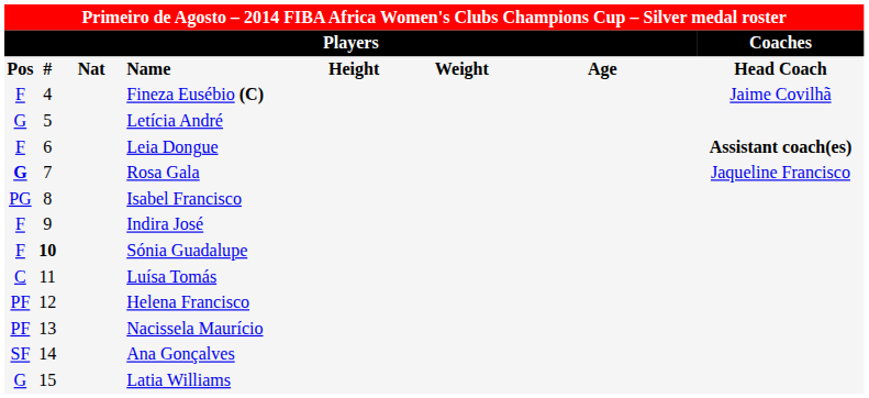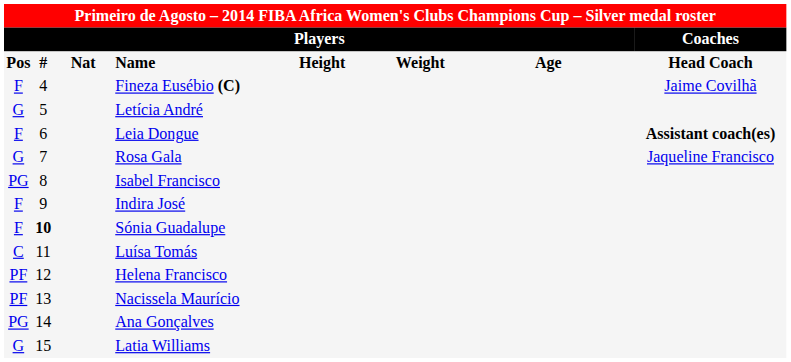 <table border=0 cellpadding=2 cellspacing=0  |- bgcolor=#f5f5f5 style="text-align:center; font-size:85%;" width=75%>
 <tr>
 <td colspan="8" style="background: red; color: white"><strong>Primeiro de Agosto – 2014 FIBA Africa Women's Clubs Champions Cup – Silver medal roster</strong></td>
 </tr>
 <tr>
 <td colspan="7" style="background: black; color: white"><strong>Players</strong></td>
 <td style="background: black; color: white"><strong>Coaches</strong></td>
 </tr>
 <tr style="background=#f5f5f5; color: black">
 <th width=5px>Pos</th>
 <th width=5px>#</th>
 <th width=50px>Nat</th>
 <th width=135px align=left>Name</th>
 <th width=100px>Height</th>
 <th width=70px>Weight</th>
 <th width=160px>Age</th>
 <th width=135px>Head Coach</th>
 </tr>
 <tr>
 <td><a href='#'>F</a></td>
 <td>4</td>
 <td></td>
 <td align=left><a href='#'>Fineza Eusébio</a> <strong>(C)</strong></td>
 <td><span></span></td>
 <td><span></span></td>
 <td><span></span></td>
 <td> <a href='#'>Jaime Covilhã</a></td>
 </tr>
 <tr>
 <td><a href='#'>G</a></td>
 <td>5</td>
 <td></td>
 <td align=left><a href='#'>Letícia André</a></td>
 <td><span></span></td>
 <td></td>
 <td><span></span></td>
 <td align=left></td>
 </tr>
 <tr>
 <td><a href='#'>F</a></td>
 <td>6</td>
 <td></td>
 <td align=left><a href='#'>Leia Dongue</a></td>
 <td><span></span></td>
 <td></td>
 <td><span></span></td>
 <td><strong>Assistant coach(es)</strong></td>
 </tr>
 <tr>
-<td><strong><a href='#'>G</a></strong></td>
+<td><a href='#'>G</a></td>
 <td>7</td>
 <td></td>
 <td align=left><a href='#'>Rosa Gala</a></td>
 <td><span></span></td>
 <td><span></span></td>
 <td><span></span></td>
 <td> <a href='#'>Jaqueline Francisco</a></td>
 </tr>
 <tr>
 <td><a href='#'>PG</a></td>
 <td>8</td>
 <td></td>
 <td align=left><a href='#'>Isabel Francisco</a></td>
 <td><span></span></td>
 <td><span></span></td>
 <td><span></span></td>
 </tr>
 <tr>
 <td><a href='#'>F</a></td>
 <td>9</td>
 <td></td>
 <td align=left><a href='#'>Indira José</a></td>
 <td><span></span></td>
 <td></td>
 <td><span></span></td>
 </tr>
 <tr>
 <td><a href='#'>F</a></td>
 <td><strong>10</strong></td>
 <td></td>
 <td align=left><a href='#'>Sónia Guadalupe</a></td>
 <td><span></span></td>
 <td><span></span></td>
 <td><span></span></td>
 </tr>
 <tr>
 <td><a href='#'>C</a></td>
 <td>11</td>
 <td></td>
 <td align=left><a href='#'>Luísa Tomás</a></td>
 <td><span></span></td>
 <td><span></span></td>
 <td><span></span></td>
 </tr>
 <tr>
 <td><a href='#'>PF</a></td>
 <td>12</td>
 <td></td>
 <td align=left><a href='#'>Helena Francisco</a></td>
 <td><span></span></td>
 <td></td>
 <td><span></span></td>
 </tr>
 <tr>
 <td><a href='#'>PF</a></td>
 <td>13</td>
 <td></td>
 <td align=left><a href='#'>Nacissela Maurício</a></td>
 <td><span></span></td>
 <td><span></span></td>
 <td><span></span></td>
 </tr>
 <tr>
-<td><a href='#'>SF</a></td>
+<td><a href='#'>PG</a></td>
 <td>14</td>
 <td></td>
 <td align=left><a href='#'>Ana Gonçalves</a></td>
 <td><span></span></td>
 <td><span></span></td>
 <td><span></span></td>
 </tr>
 <tr>
 <td><a href='#'>G</a></td>
 <td>15</td>
 <td></td>
 <td align=left><a href='#'>Latia Williams</a></td>
 <td><span></span></td>
 <td></td>
 <td><span></span></td>
 </tr>
 </table>
